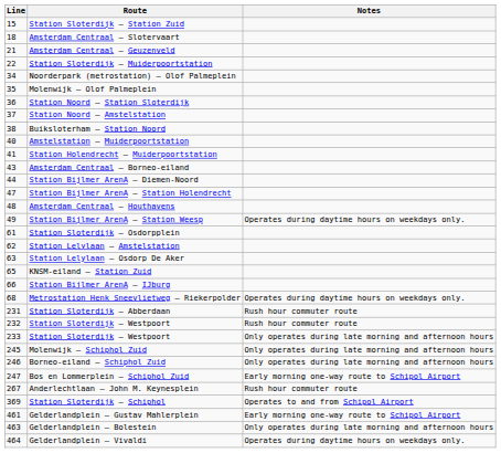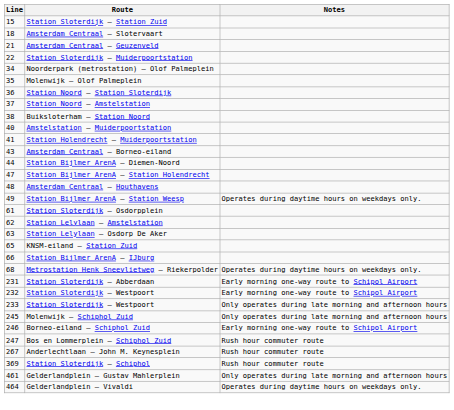 <table class="wikitable" style="font-size:85%;">
 <tr>
 <th>Line</th>
 <th>Route</th>
 <th>Notes</th>
 </tr>
 <tr>
 <td>15</td>
 <td><a href='#'>Station Sloterdijk</a> – <a href='#'>Station Zuid</a></td>
 <td></td>
 </tr>
 <tr>
 <td>18</td>
 <td><a href='#'>Amsterdam Centraal</a> – Slotervaart</td>
 <td></td>
 </tr>
 <tr>
 <td>21</td>
 <td><a href='#'>Amsterdam Centraal</a> – <a href='#'>Geuzenveld</a></td>
 <td></td>
 </tr>
 <tr>
 <td>22</td>
 <td><a href='#'>Station Sloterdijk</a> – <a href='#'>Muiderpoortstation</a></td>
 <td></td>
 </tr>
 <tr>
 <td>34</td>
 <td>Noorderpark (metrostation) – Olof Palmeplein</td>
 <td></td>
 </tr>
 <tr>
 <td>35</td>
 <td>Molenwijk – Olof Palmeplein</td>
 <td></td>
 </tr>
 <tr>
 <td>36</td>
 <td><a href='#'>Station Noord</a> – <a href='#'>Station Sloterdijk</a></td>
 <td></td>
 </tr>
 <tr>
 <td>37</td>
 <td><a href='#'>Station Noord</a> – <a href='#'>Amstelstation</a></td>
 <td></td>
 </tr>
 <tr>
 <td>38</td>
 <td>Buiksloterham – <a href='#'>Station Noord</a></td>
 <td></td>
 </tr>
 <tr>
 <td>40</td>
 <td><a href='#'>Amstelstation</a> – <a href='#'>Muiderpoortstation</a></td>
 <td></td>
 </tr>
 <tr>
 <td>41</td>
 <td><a href='#'>Station Holendrecht</a> – <a href='#'>Muiderpoortstation</a></td>
 <td></td>
 </tr>
 <tr>
 <td>43</td>
 <td><a href='#'>Amsterdam Centraal</a> – Borneo-eiland</td>
 <td></td>
 </tr>
 <tr>
 <td>44</td>
 <td><a href='#'>Station Bijlmer ArenA</a> – Diemen-Noord</td>
 <td></td>
 </tr>
 <tr>
 <td>47</td>
 <td><a href='#'>Station Bijlmer ArenA</a> – <a href='#'>Station Holendrecht</a></td>
 <td></td>
 </tr>
 <tr>
 <td>48</td>
 <td><a href='#'>Amsterdam Centraal</a> – <a href='#'>Houthavens</a></td>
 <td></td>
 </tr>
 <tr>
 <td>49</td>
 <td><a href='#'>Station Bijlmer ArenA</a> – <a href='#'>Station Weesp</a></td>
 <td>Operates during daytime hours on weekdays only.</td>
 </tr>
 <tr>
 <td>61</td>
 <td><a href='#'>Station Sloterdijk</a> – Osdorpplein</td>
 <td></td>
 </tr>
 <tr>
 <td>62</td>
 <td><a href='#'>Station Lelylaan</a> – <a href='#'>Amstelstation</a></td>
 <td></td>
 </tr>
 <tr>
 <td>63</td>
 <td><a href='#'>Station Lelylaan</a> – Osdorp De Aker</td>
 <td></td>
 </tr>
 <tr>
 <td>65</td>
 <td>KNSM-eiland – <a href='#'>Station Zuid</a></td>
 <td></td>
 </tr>
 <tr>
 <td>66</td>
 <td><a href='#'>Station Bijlmer ArenA</a> – <a href='#'>IJburg</a></td>
 <td></td>
 </tr>
 <tr>
 <td>68</td>
 <td><a href='#'>Metrostation Henk Sneevlietweg</a> – Riekerpolder</td>
 <td>Operates during daytime hours on weekdays only.<br></td>
 </tr>
 <tr>
 <td>231</td>
 <td><a href='#'>Station Sloterdijk</a> – Abberdaan</td>
-<td>Rush hour commuter route</td>
+<td>Early morning one-way route to <a href='#'>Schipol Airport</a><br></td>
 </tr>
 <tr>
 <td>232</td>
 <td><a href='#'>Station Sloterdijk</a> – Westpoort</td>
-<td>Rush hour commuter route</td>
+<td>Early morning one-way route to <a href='#'>Schipol Airport</a></td>
 </tr>
 <tr>
 <td>233</td>
 <td><a href='#'>Station Sloterdijk</a> – Westpoort</td>
 <td>Only operates during late morning and afternoon hours</td>
 </tr>
 <tr>
 <td>245</td>
 <td>Molenwijk – <a href='#'>Schiphol Zuid</a></td>
 <td>Only operates during late morning and afternoon hours</td>
 </tr>
 <tr>
 <td>246</td>
 <td>Borneo-eiland – <a href='#'>Schiphol Zuid</a></td>
-<td>Only operates during late morning and afternoon hours</td>
+<td>Early morning one-way route to <a href='#'>Schipol Airport</a></td>
 </tr>
 <tr>
 <td>247</td>
 <td>Bos en Lommerplein – <a href='#'>Schiphol Zuid</a></td>
-<td>Early morning one-way route to <a href='#'>Schipol Airport</a><br></td>
+<td>Rush hour commuter route</td>
 </tr>
 <tr>
 <td>267</td>
 <td>Anderlechtlaan – John M. Keynesplein</td>
 <td>Rush hour commuter route</td>
 </tr>
 <tr>
 <td>369</td>
 <td><a href='#'>Station Sloterdijk</a> – <a href='#'>Schiphol</a></td>
-<td>Operates to and from <a href='#'>Schipol Airport</a></td>
+<td>Rush hour commuter route</td>
 </tr>
 <tr>
 <td>461</td>
 <td>Gelderlandplein – Gustav Mahlerplein</td>
-<td>Early morning one-way route to <a href='#'>Schipol Airport</a></td>
-</tr>
-<tr>
-<td>463</td>
-<td>Gelderlandplein – Bolestein</td>
 <td>Only operates during late morning and afternoon hours</td>
 </tr>
 <tr>
 <td>464</td>
 <td>Gelderlandplein – Vivaldi</td>
 <td>Operates during daytime hours on weekdays only.<br></td>
 </tr>
 </table>
